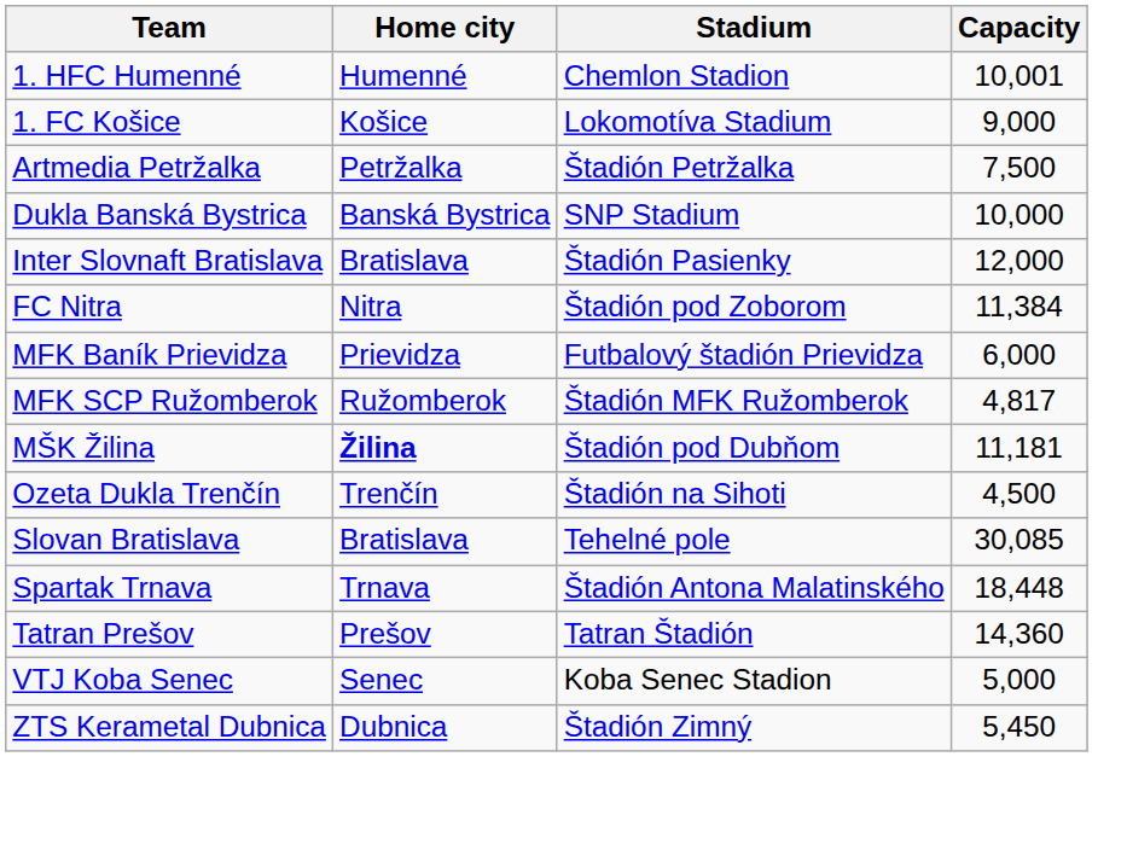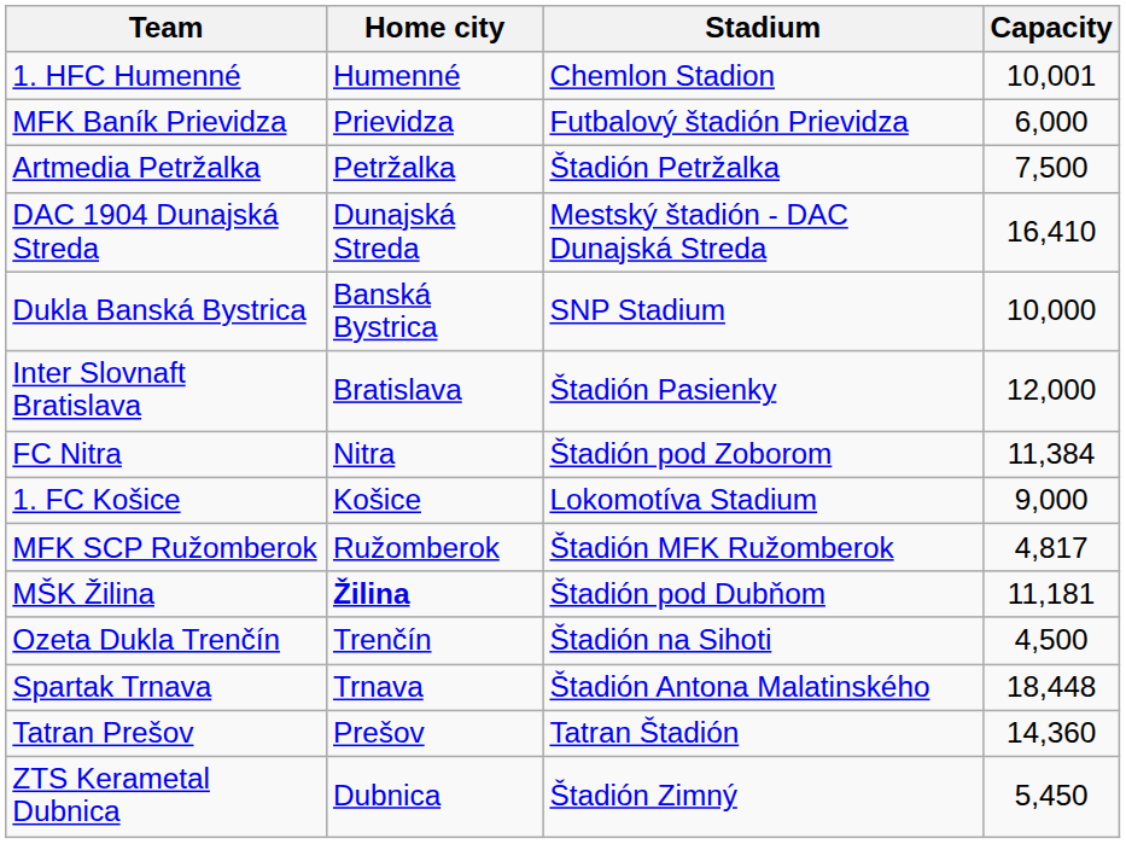 <table class="wikitable sortable">
 <tr>
 <th>Team</th>
 <th>Home city</th>
 <th>Stadium</th>
 <th>Capacity</th>
 </tr>
 <tr>
 <td><a href='#'>1. HFC Humenné</a></td>
 <td><a href='#'>Humenné</a></td>
 <td><a href='#'>Chemlon Stadion</a></td>
 <td align="center">10,001</td>
 </tr>
 <tr>
-<td><a href='#'>1. FC Košice</a></td>
-<td><a href='#'>Košice</a></td>
-<td><a href='#'>Lokomotíva Stadium</a></td>
-<td align="center">9,000</td>
+<td><a href='#'>MFK Baník Prievidza</a></td>
+<td><a href='#'>Prievidza</a></td>
+<td><a href='#'>Futbalový štadión Prievidza</a></td>
+<td align="center">6,000</td>
 </tr>
 <tr>
 <td><a href='#'>Artmedia Petržalka</a></td>
 <td><a href='#'>Petržalka</a></td>
 <td><a href='#'>Štadión Petržalka</a></td>
 <td align="center">7,500</td>
+</tr>
+<tr>
+<td><a href='#'>DAC 1904 Dunajská Streda</a></td>
+<td><a href='#'>Dunajská Streda</a></td>
+<td><a href='#'>Mestský štadión - DAC Dunajská Streda</a></td>
+<td align="center">16,410</td>
 </tr>
 <tr>
 <td><a href='#'>Dukla Banská Bystrica</a></td>
 <td><a href='#'>Banská Bystrica</a></td>
 <td><a href='#'>SNP Stadium</a></td>
 <td align="center">10,000</td>
 </tr>
 <tr>
 <td><a href='#'>Inter Slovnaft Bratislava</a></td>
 <td><a href='#'>Bratislava</a></td>
 <td><a href='#'>Štadión Pasienky</a></td>
 <td align="center">12,000</td>
 </tr>
 <tr>
 <td><a href='#'>FC Nitra</a></td>
 <td><a href='#'>Nitra</a></td>
 <td><a href='#'>Štadión pod Zoborom</a></td>
 <td align="center">11,384</td>
 </tr>
 <tr>
-<td><a href='#'>MFK Baník Prievidza</a></td>
-<td><a href='#'>Prievidza</a></td>
-<td><a href='#'>Futbalový štadión Prievidza</a></td>
-<td align="center">6,000</td>
+<td><a href='#'>1. FC Košice</a></td>
+<td><a href='#'>Košice</a></td>
+<td><a href='#'>Lokomotíva Stadium</a></td>
+<td align="center">9,000</td>
 </tr>
 <tr>
 <td><a href='#'>MFK SCP Ružomberok</a></td>
 <td><a href='#'>Ružomberok</a></td>
 <td><a href='#'>Štadión MFK Ružomberok</a></td>
 <td align="center">4,817</td>
 </tr>
 <tr>
 <td><a href='#'>MŠK Žilina</a></td>
 <td><strong><a href='#'>Žilina</a></strong></td>
 <td><a href='#'>Štadión pod Dubňom</a></td>
 <td align="center">11,181</td>
 </tr>
 <tr>
 <td><a href='#'>Ozeta Dukla Trenčín</a></td>
 <td><a href='#'>Trenčín</a></td>
 <td><a href='#'>Štadión na Sihoti</a></td>
 <td align="center">4,500</td>
 </tr>
 <tr>
-<td><a href='#'>Slovan Bratislava</a></td>
-<td><a href='#'>Bratislava</a></td>
-<td><a href='#'>Tehelné pole</a></td>
-<td align="center">30,085</td>
-</tr>
-<tr>
 <td><a href='#'>Spartak Trnava</a></td>
 <td><a href='#'>Trnava</a></td>
 <td><a href='#'>Štadión Antona Malatinského</a></td>
 <td align="center">18,448</td>
 </tr>
 <tr>
 <td><a href='#'>Tatran Prešov</a></td>
 <td><a href='#'>Prešov</a></td>
 <td><a href='#'>Tatran Štadión</a></td>
 <td align="center">14,360</td>
 </tr>
 <tr>
-<td><a href='#'>VTJ Koba Senec</a></td>
-<td><a href='#'>Senec</a></td>
-<td>Koba Senec Stadion</td>
-<td align="center">5,000</td>
-</tr>
-<tr>
 <td><a href='#'>ZTS Kerametal Dubnica</a></td>
 <td><a href='#'>Dubnica</a></td>
 <td><a href='#'>Štadión Zimný</a></td>
 <td align="center">5,450</td>
 </tr>
 </table>
